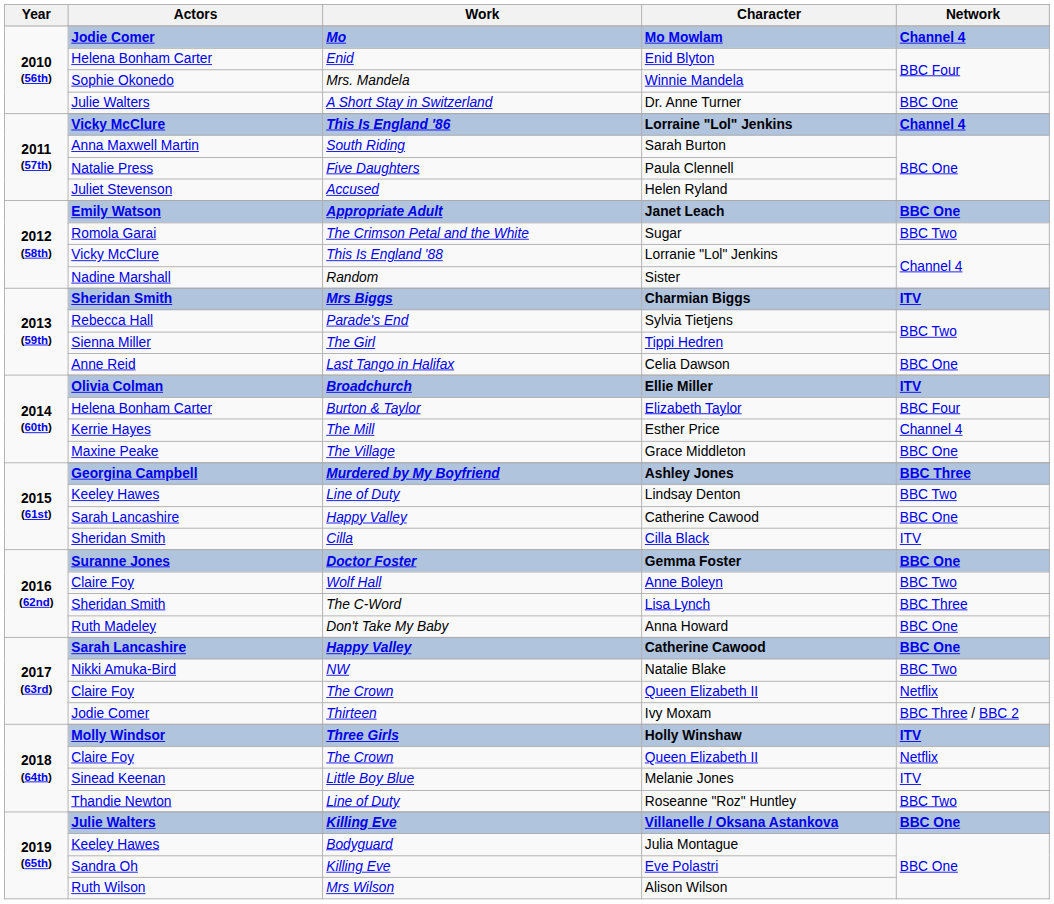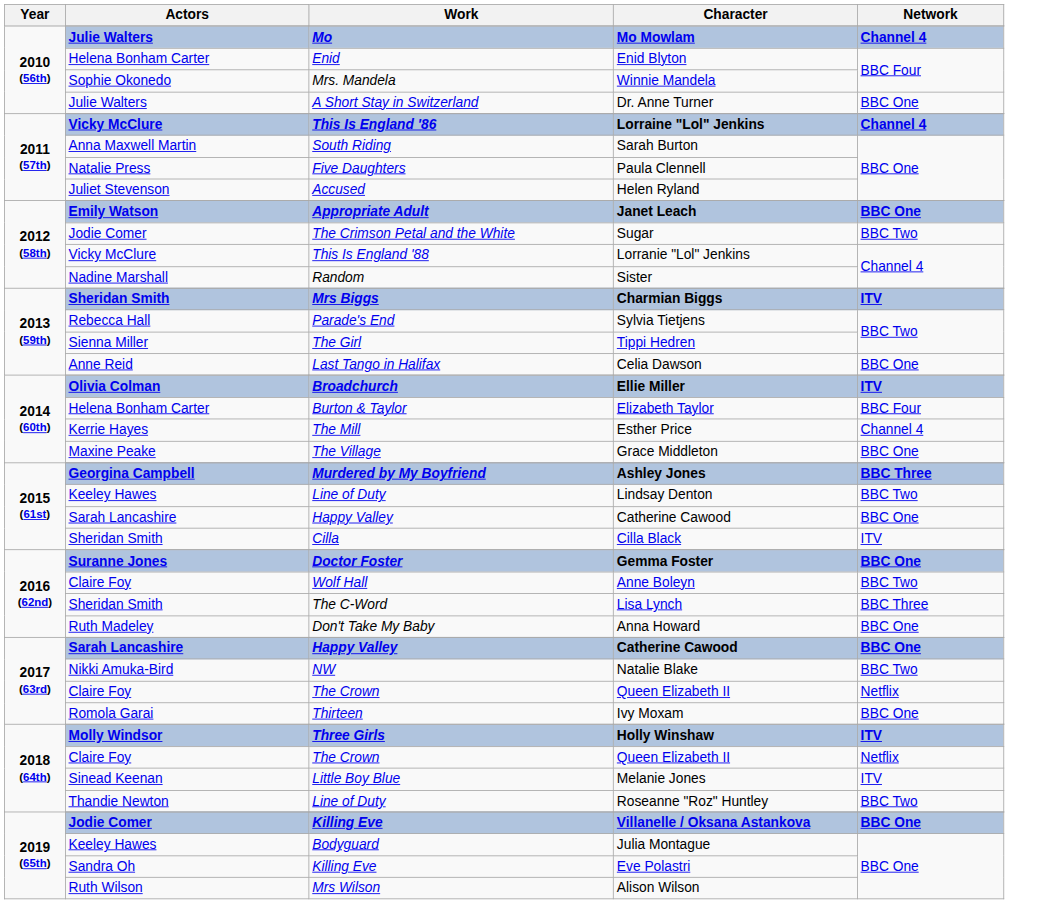 <table class="wikitable">
 <tr style="background:#bebebe;">
 <th style="width:5%;">Year</th>
 <th style="width:20%;">Actors</th>
 <th style="width:25%;">Work</th>
 <th style="width:20%;">Character</th>
 <th style="width:12%;">Network</th>
 </tr>
 <tr>
 <td rowspan=5 style="text-align:center"><strong>2010 <small> <br>(<a href='#'>56th</a>)<br> </small> </strong></td>
 </tr>
 <tr style="background:#B0C4DE;">
-<td><strong><a href='#'>Jodie Comer</a></strong></td>
+<td><strong><a href='#'>Julie Walters</a></strong></td>
 <td><strong><em><a href='#'>Mo</a></em></strong></td>
 <td><strong><a href='#'>Mo Mowlam</a></strong></td>
 <td><strong><a href='#'>Channel 4</a></strong></td>
 </tr>
 <tr>
 <td><a href='#'>Helena Bonham Carter</a></td>
 <td><em><a href='#'>Enid</a></em></td>
 <td><a href='#'>Enid Blyton</a></td>
 <td rowspan="2"><a href='#'>BBC Four</a></td>
 </tr>
 <tr>
 <td><a href='#'>Sophie Okonedo</a></td>
 <td><em>Mrs. Mandela</em></td>
 <td><a href='#'>Winnie Mandela</a></td>
 </tr>
 <tr>
 <td><a href='#'>Julie Walters</a></td>
 <td><em><a href='#'>A Short Stay in Switzerland</a></em></td>
 <td>Dr. Anne Turner</td>
 <td><a href='#'>BBC One</a></td>
 </tr>
 <tr>
 <td rowspan=5 style="text-align:center"><strong>2011<small> <br>(<a href='#'>57th</a>)<br> </small> </strong></td>
 </tr>
 <tr style="background:#B0C4DE;">
 <td><strong><a href='#'>Vicky McClure</a></strong></td>
 <td><strong><em><a href='#'>This Is England '86</a></em></strong></td>
 <td><strong>Lorraine "Lol" Jenkins</strong></td>
 <td><strong><a href='#'>Channel 4</a></strong></td>
 </tr>
 <tr>
 <td><a href='#'>Anna Maxwell Martin</a></td>
 <td><em><a href='#'>South Riding</a></em></td>
 <td>Sarah Burton</td>
 <td rowspan="3"><a href='#'>BBC One</a></td>
 </tr>
 <tr>
 <td><a href='#'>Natalie Press</a></td>
 <td><em><a href='#'>Five Daughters</a></em></td>
 <td>Paula Clennell</td>
 </tr>
 <tr>
 <td><a href='#'>Juliet Stevenson</a></td>
 <td><em><a href='#'>Accused</a></em></td>
 <td>Helen Ryland</td>
 </tr>
 <tr>
 <td rowspan=5 style="text-align:center"><strong>2012 <small> <br>(<a href='#'>58th</a>)<br> </small> </strong></td>
 </tr>
 <tr style="background:#B0C4DE;">
 <td><strong><a href='#'>Emily Watson</a></strong></td>
 <td><strong><em><a href='#'>Appropriate Adult</a></em></strong></td>
 <td><strong>Janet Leach</strong></td>
 <td><strong><a href='#'>BBC One</a></strong></td>
 </tr>
 <tr>
-<td><a href='#'>Romola Garai</a></td>
+<td><a href='#'>Jodie Comer</a></td>
 <td><em><a href='#'>The Crimson Petal and the White</a></em></td>
 <td>Sugar</td>
 <td><a href='#'>BBC Two</a></td>
 </tr>
 <tr>
 <td><a href='#'>Vicky McClure</a></td>
 <td><em><a href='#'>This Is England '88</a></em></td>
 <td>Lorranie "Lol" Jenkins</td>
 <td rowspan="2"><a href='#'>Channel 4</a></td>
 </tr>
 <tr>
 <td><a href='#'>Nadine Marshall</a></td>
 <td><em>Random</em></td>
 <td>Sister</td>
 </tr>
 <tr>
 <td rowspan=5 style="text-align:center"><strong>2013 <small> <br>(<a href='#'>59th</a>)<br> </small> </strong></td>
 </tr>
 <tr style="background:#B0C4DE;">
 <td><strong><a href='#'>Sheridan Smith</a></strong></td>
 <td><strong><em><a href='#'>Mrs Biggs</a></em></strong></td>
 <td><strong>Charmian Biggs</strong></td>
 <td><strong><a href='#'>ITV</a></strong></td>
 </tr>
 <tr>
 <td><a href='#'>Rebecca Hall</a></td>
 <td><em><a href='#'>Parade's End</a></em></td>
 <td>Sylvia Tietjens</td>
 <td rowspan="2"><a href='#'>BBC Two</a></td>
 </tr>
 <tr>
 <td><a href='#'>Sienna Miller</a></td>
 <td><em><a href='#'>The Girl</a></em></td>
 <td><a href='#'>Tippi Hedren</a></td>
 </tr>
 <tr>
 <td><a href='#'>Anne Reid</a></td>
 <td><em><a href='#'>Last Tango in Halifax</a></em></td>
 <td>Celia Dawson</td>
 <td><a href='#'>BBC One</a></td>
 </tr>
 <tr>
 <td rowspan=5 style="text-align:center"><strong>2014 <small> <br>(<a href='#'>60th</a>)<br> </small> </strong></td>
 </tr>
 <tr style="background:#B0C4DE;">
 <td><strong><a href='#'>Olivia Colman</a></strong></td>
 <td><strong><em><a href='#'>Broadchurch</a></em></strong></td>
 <td><strong>Ellie Miller</strong></td>
 <td><strong><a href='#'>ITV</a></strong></td>
 </tr>
 <tr>
 <td><a href='#'>Helena Bonham Carter</a></td>
 <td><em><a href='#'>Burton & Taylor</a></em></td>
 <td><a href='#'>Elizabeth Taylor</a></td>
 <td><a href='#'>BBC Four</a></td>
 </tr>
 <tr>
 <td><a href='#'>Kerrie Hayes</a></td>
 <td><em><a href='#'>The Mill</a></em></td>
 <td>Esther Price</td>
 <td><a href='#'>Channel 4</a></td>
 </tr>
 <tr>
 <td><a href='#'>Maxine Peake</a></td>
 <td><em><a href='#'>The Village</a></em></td>
 <td>Grace Middleton</td>
 <td><a href='#'>BBC One</a></td>
 </tr>
 <tr>
 <td rowspan=5 style="text-align:center"><strong>2015 <small> <br>(<a href='#'>61st</a>)<br> </small> </strong></td>
 </tr>
 <tr style="background:#B0C4DE;">
 <td><strong><a href='#'>Georgina Campbell</a></strong></td>
 <td><strong><em><a href='#'>Murdered by My Boyfriend</a></em></strong></td>
 <td><strong>Ashley Jones</strong></td>
 <td><strong><a href='#'>BBC Three</a></strong></td>
 </tr>
 <tr>
 <td><a href='#'>Keeley Hawes</a></td>
 <td><em><a href='#'>Line of Duty</a></em></td>
 <td>Lindsay Denton</td>
 <td><a href='#'>BBC Two</a></td>
 </tr>
 <tr>
 <td><a href='#'>Sarah Lancashire</a></td>
 <td><em><a href='#'>Happy Valley</a></em></td>
 <td>Catherine Cawood</td>
 <td><a href='#'>BBC One</a></td>
 </tr>
 <tr>
 <td><a href='#'>Sheridan Smith</a></td>
 <td><em><a href='#'>Cilla</a></em></td>
 <td><a href='#'>Cilla Black</a></td>
 <td><a href='#'>ITV</a></td>
 </tr>
 <tr>
 <td rowspan=5 style="text-align:center"><strong>2016 <small> <br>(<a href='#'>62nd</a>)<br> </small> </strong></td>
 </tr>
 <tr style="background:#B0C4DE;">
 <td><strong><a href='#'>Suranne Jones</a></strong></td>
 <td><strong><em><a href='#'>Doctor Foster</a></em></strong></td>
 <td><strong>Gemma Foster</strong></td>
 <td><strong><a href='#'>BBC One</a></strong></td>
 </tr>
 <tr>
 <td><a href='#'>Claire Foy</a></td>
 <td><em><a href='#'>Wolf Hall</a></em></td>
 <td><a href='#'>Anne Boleyn</a></td>
 <td><a href='#'>BBC Two</a></td>
 </tr>
 <tr>
 <td><a href='#'>Sheridan Smith</a></td>
 <td><em>The C-Word</em></td>
 <td><a href='#'>Lisa Lynch</a></td>
 <td><a href='#'>BBC Three</a></td>
 </tr>
 <tr>
 <td><a href='#'>Ruth Madeley</a></td>
 <td><em>Don't Take My Baby</em></td>
 <td>Anna Howard</td>
 <td><a href='#'>BBC One</a></td>
 </tr>
 <tr>
 <td rowspan=5 style="text-align:center"><strong>2017 <small> <br>(<a href='#'>63rd</a>)<br> </small> </strong></td>
 </tr>
 <tr style="background:#B0C4DE;">
 <td><strong><a href='#'>Sarah Lancashire</a></strong></td>
 <td><strong><em><a href='#'>Happy Valley</a></em></strong></td>
 <td><strong>Catherine Cawood</strong></td>
 <td><strong><a href='#'>BBC One</a></strong></td>
 </tr>
 <tr>
 <td><a href='#'>Nikki Amuka-Bird</a></td>
 <td><em><a href='#'>NW</a></em></td>
 <td>Natalie Blake</td>
 <td><a href='#'>BBC Two</a></td>
 </tr>
 <tr>
 <td><a href='#'>Claire Foy</a></td>
 <td><em><a href='#'>The Crown</a></em></td>
 <td><a href='#'>Queen Elizabeth II</a></td>
 <td><a href='#'>Netflix</a></td>
 </tr>
 <tr>
-<td><a href='#'>Jodie Comer</a></td>
+<td><a href='#'>Romola Garai</a></td>
 <td><em><a href='#'>Thirteen</a></em></td>
 <td>Ivy Moxam</td>
-<td><a href='#'>BBC Three</a> / <a href='#'>BBC 2</a></td>
+<td><a href='#'>BBC One</a></td>
 </tr>
 <tr>
 <td rowspan=5 style="text-align:center"><strong>2018 <small> <br>(<a href='#'>64th</a>)<br> </small> </strong></td>
 </tr>
 <tr style="background:#B0C4DE;">
 <td><strong><a href='#'>Molly Windsor</a></strong></td>
 <td><strong><em><a href='#'>Three Girls</a></em></strong></td>
 <td><strong>Holly Winshaw</strong></td>
 <td><strong><a href='#'>ITV</a></strong></td>
 </tr>
 <tr>
 <td><a href='#'>Claire Foy</a></td>
 <td><em><a href='#'>The Crown</a></em></td>
 <td><a href='#'>Queen Elizabeth II</a></td>
 <td><a href='#'>Netflix</a></td>
 </tr>
 <tr>
 <td><a href='#'>Sinead Keenan</a></td>
 <td><em><a href='#'>Little Boy Blue</a></em></td>
 <td>Melanie Jones</td>
 <td><a href='#'>ITV</a></td>
 </tr>
 <tr>
 <td><a href='#'>Thandie Newton</a></td>
 <td><em><a href='#'>Line of Duty</a></em></td>
 <td>Roseanne "Roz" Huntley</td>
 <td><a href='#'>BBC Two</a></td>
 </tr>
 <tr>
 <td rowspan=5 style="text-align:center"><strong>2019 <small> <br>(<a href='#'>65th</a>)<br> </small> </strong></td>
 </tr>
 <tr style="background:#B0C4DE;">
-<td><strong><a href='#'>Julie Walters</a></strong></td>
+<td><strong><a href='#'>Jodie Comer</a></strong></td>
 <td><strong><em><a href='#'>Killing Eve</a></em></strong></td>
 <td><strong><a href='#'>Villanelle / Oksana Astankova</a></strong></td>
 <td><strong><a href='#'>BBC One</a></strong></td>
 </tr>
 <tr>
 <td><a href='#'>Keeley Hawes</a></td>
 <td><em><a href='#'>Bodyguard</a></em></td>
 <td>Julia Montague</td>
 <td rowspan="3"><a href='#'>BBC One</a></td>
 </tr>
 <tr>
 <td><a href='#'>Sandra Oh</a></td>
 <td><em><a href='#'>Killing Eve</a></em></td>
 <td><a href='#'>Eve Polastri</a></td>
 </tr>
 <tr>
 <td><a href='#'>Ruth Wilson</a></td>
 <td><em><a href='#'>Mrs Wilson</a></em></td>
 <td>Alison Wilson</td>
 </tr>
 </table>
